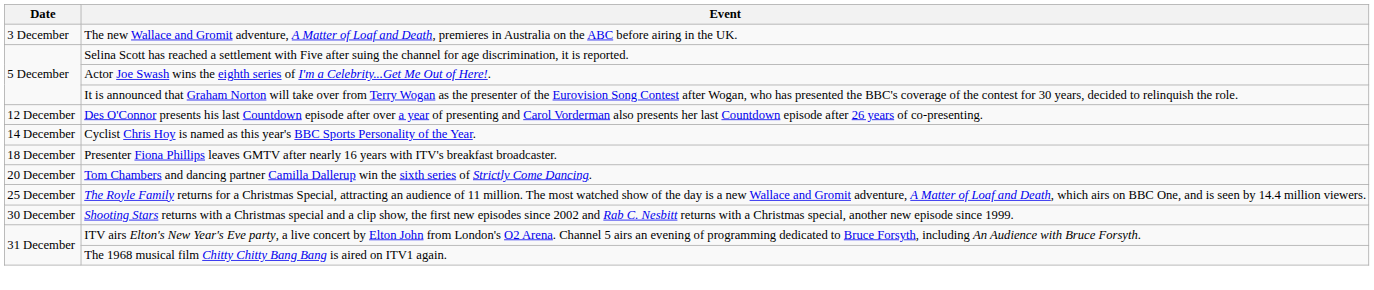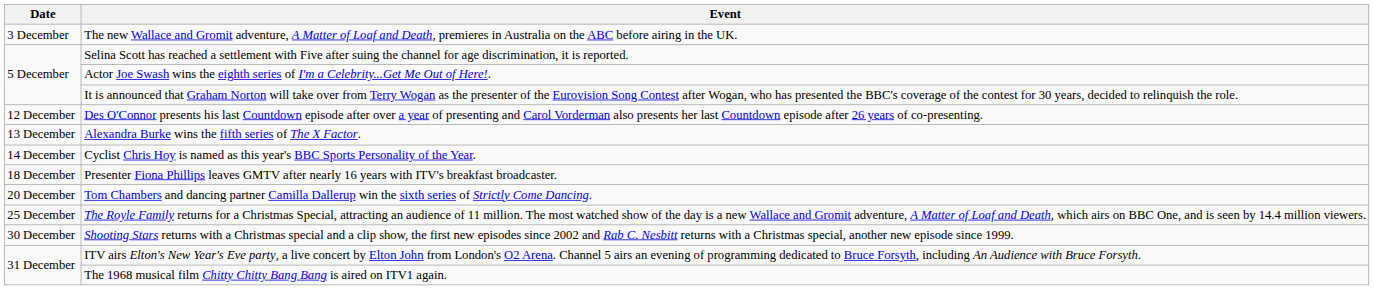 <table class="wikitable">
 <tr>
 <th width=90>Date</th>
 <th>Event</th>
 </tr>
 <tr>
 <td>3 December</td>
 <td>The new <a href='#'>Wallace and Gromit</a> adventure, <em><a href='#'>A Matter of Loaf and Death</a></em>, premieres in Australia on the <a href='#'>ABC</a> before airing in the UK.</td>
 </tr>
 <tr>
 <td rowspan=3>5 December</td>
 <td>Selina Scott has reached a settlement with Five after suing the channel for age discrimination, it is reported.</td>
 </tr>
 <tr>
 <td>Actor <a href='#'>Joe Swash</a> wins the <a href='#'>eighth series</a> of <em><a href='#'>I'm a Celebrity...Get Me Out of Here!</a></em>.</td>
 </tr>
 <tr>
 <td>It is announced that <a href='#'>Graham Norton</a> will take over from <a href='#'>Terry Wogan</a> as the presenter of the <a href='#'>Eurovision Song Contest</a> after Wogan, who has presented the BBC's coverage of the contest for 30 years, decided to relinquish the role.</td>
 </tr>
 <tr>
 <td>12 December</td>
 <td><a href='#'>Des O'Connor</a> presents his last <a href='#'>Countdown</a> episode after over <a href='#'>a year</a> of presenting and <a href='#'>Carol Vorderman</a> also presents her last <a href='#'>Countdown</a> episode after <a href='#'>26 years</a> of co-presenting.</td>
+</tr>
+<tr>
+<td>13 December</td>
+<td><a href='#'>Alexandra Burke</a> wins the <a href='#'>fifth series</a> of <em><a href='#'>The X Factor</a></em>.</td>
 </tr>
 <tr>
 <td>14 December</td>
 <td>Cyclist <a href='#'>Chris Hoy</a> is named as this year's <a href='#'>BBC Sports Personality of the Year</a>.</td>
 </tr>
 <tr>
 <td>18 December</td>
 <td>Presenter <a href='#'>Fiona Phillips</a> leaves GMTV after nearly 16 years with ITV's breakfast broadcaster.</td>
 </tr>
 <tr>
 <td>20 December</td>
 <td><a href='#'>Tom Chambers</a> and dancing partner <a href='#'>Camilla Dallerup</a> win the <a href='#'>sixth series</a> of <em><a href='#'>Strictly Come Dancing</a></em>.</td>
 </tr>
 <tr>
 <td>25 December</td>
 <td><em><a href='#'>The Royle Family</a></em> returns for a Christmas Special, attracting an audience of 11 million. The most watched show of the day is a new <a href='#'>Wallace and Gromit</a> adventure, <em><a href='#'>A Matter of Loaf and Death</a></em>, which airs on BBC One, and is seen by 14.4 million viewers.</td>
 </tr>
 <tr>
 <td>30 December</td>
 <td><em><a href='#'>Shooting Stars</a></em> returns with a Christmas special and a clip show, the first new episodes since 2002 and <em><a href='#'>Rab C. Nesbitt</a></em> returns with a Christmas special, another new episode since 1999.</td>
 </tr>
 <tr>
 <td rowspan=2>31 December</td>
 <td>ITV airs <em>Elton's New Year's Eve party</em>, a live concert by <a href='#'>Elton John</a> from London's <a href='#'>O2 Arena</a>. Channel 5 airs an evening of programming dedicated to <a href='#'>Bruce Forsyth</a>, including <em>An Audience with Bruce Forsyth</em>.</td>
 </tr>
 <tr>
 <td>The 1968 musical film <em><a href='#'>Chitty Chitty Bang Bang</a></em> is aired on ITV1 again.</td>
 </tr>
 </table>
